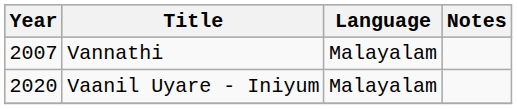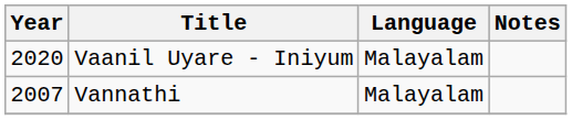 <table class="wikitable sortable">
 <tr style="background:#ccc; text-align:center;">
 <th>Year</th>
 <th>Title</th>
 <th>Language</th>
 <th>Notes</th>
 </tr>
 <tr>
+<td>2020</td>
+<td>Vaanil Uyare - Iniyum</td>
+<td>Malayalam</td>
+<td></td>
+</tr>
+<tr>
 <td>2007</td>
 <td>Vannathi</td>
 <td>Malayalam</td>
 <td></td>
 </tr>
 <tr>
-<td>2020</td>
-<td>Vaanil Uyare - Iniyum</td>
-<td>Malayalam</td>
-<td></td>
-</tr>
-<tr>
 </tr>
 </table>
